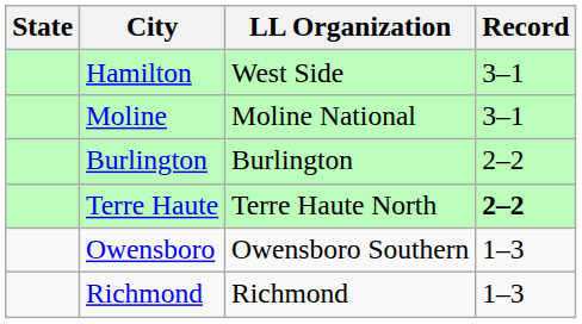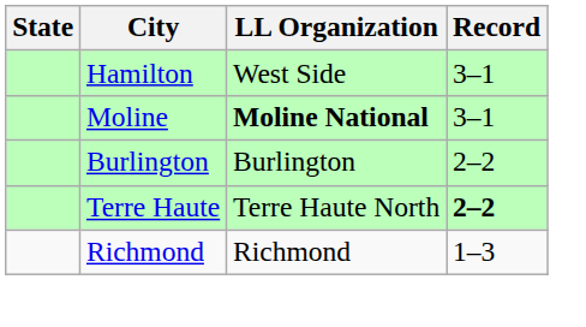 <table class="wikitable">
 <tr>
 <th>State</th>
 <th>City</th>
 <th>LL Organization</th>
 <th>Record</th>
 </tr>
 <tr bgcolor=#bbffbb>
 <td><strong></strong></td>
 <td><a href='#'>Hamilton</a></td>
 <td>West Side</td>
 <td>3–1</td>
 </tr>
 <tr bgcolor=#bbffbb>
 <td><strong></strong></td>
 <td><a href='#'>Moline</a></td>
-<td>Moline National</td>
+<td><strong>Moline National</strong></td>
 <td>3–1</td>
 </tr>
 <tr bgcolor=#bbffbb>
 <td><strong></strong></td>
 <td><a href='#'>Burlington</a></td>
 <td>Burlington</td>
 <td>2–2</td>
 </tr>
 <tr bgcolor=#bbffbb>
 <td><strong></strong></td>
 <td><a href='#'>Terre Haute</a></td>
 <td>Terre Haute North</td>
 <td><strong>2–2</strong></td>
 </tr>
 <tr>
 <td><strong></strong></td>
-<td><a href='#'>Owensboro</a></td>
-<td>Owensboro Southern</td>
-<td>1–3</td>
-</tr>
-<tr>
-<td><strong></strong></td>
 <td><a href='#'>Richmond</a></td>
 <td>Richmond</td>
 <td>1–3</td>
 </tr>
 </table>
